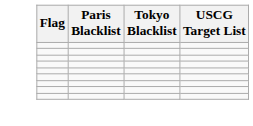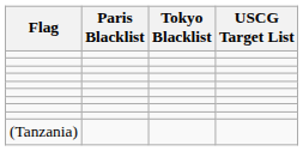 <table class=wikitable style="clear:right; float:right; margin-left: 1em; margin-bottom: 1em; font-size: 85%;">
 <tr>
 <th>Flag</th>
 <th>Paris<br>Blacklist</th>
 <th>Tokyo<br>Blacklist</th>
 <th>USCG<br>Target List</th>
 </tr>
 <tr>
 <td></td>
 <td></td>
 <td></td>
 <td></td>
 </tr>
 <tr>
 <td></td>
 <td></td>
 <td></td>
 <td></td>
 </tr>
 <tr>
 <td></td>
 <td></td>
 <td></td>
 <td></td>
 </tr>
 <tr>
 <td></td>
 <td></td>
 <td></td>
 <td></td>
 </tr>
 <tr>
 <td></td>
 <td></td>
 <td></td>
 <td></td>
 </tr>
 <tr>
 <td></td>
 <td></td>
 <td></td>
 <td></td>
 </tr>
 <tr>
 <td></td>
 <td></td>
 <td></td>
 <td></td>
 </tr>
 <tr>
 <td></td>
 <td></td>
 <td></td>
 <td></td>
 </tr>
 <tr>
 <td></td>
 <td></td>
 <td></td>
 <td></td>
 </tr>
+<tr>
+<td> (Tanzania)</td>
+<td></td>
+<td></td>
+<td></td>
+</tr>
 </table>
